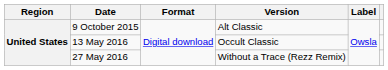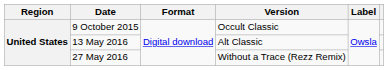 <table class="wikitable plainrowheaders">
 <tr>
 <th>Region</th>
 <th>Date</th>
 <th>Format</th>
 <th>Version</th>
 <th>Label</th>
 <th></th>
 </tr>
 <tr>
 <th rowspan="3" scope="row">United States</th>
 <td>9 October 2015</td>
 <td rowspan="3"><a href='#'>Digital download</a></td>
-<td>Alt Classic</td>
+<td>Occult Classic</td>
 <td rowspan="3"><a href='#'>Owsla</a></td>
 <td></td>
 </tr>
 <tr>
 <td>13 May 2016</td>
-<td>Occult Classic</td>
+<td>Alt Classic</td>
 <td></td>
 </tr>
 <tr>
 <td>27 May 2016</td>
 <td>Without a Trace (Rezz Remix)</td>
 <td></td>
 </tr>
 </table>
